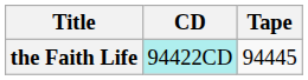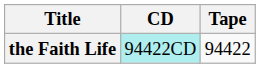 <table class=wikitable>
 <tr>
 <th>Title</th>
 <th>CD</th>
 <th>Tape</th>
 </tr>
 <tr>
 <th>the Faith Life</th>
 <td style="background: paleturquoise;">94422CD</td>
-<td>94445</td>
+<td>94422</td>
 </tr>
 </table>
